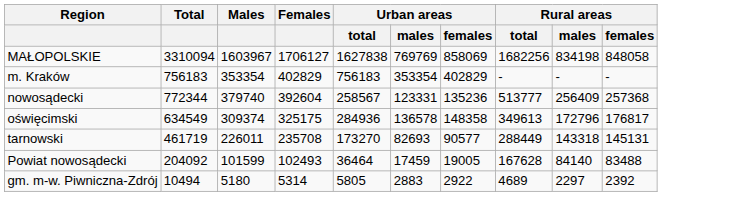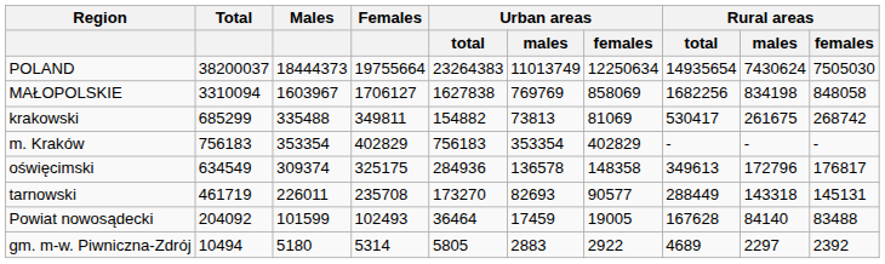 <table class="wikitable">
 <tr>
 <th>Region</th>
 <th>Total</th>
 <th>Males</th>
 <th>Females</th>
 <th colspan="3">Urban areas</th>
 <th colspan="3">Rural areas</th>
 </tr>
 <tr>
 <th></th>
 <th></th>
 <th></th>
 <th></th>
 <th>total</th>
 <th>males</th>
 <th>females</th>
 <th>total</th>
 <th>males</th>
 <th>females</th>
 </tr>
 <tr>
+<td>POLAND</td>
+<td>38200037</td>
+<td>18444373</td>
+<td>19755664</td>
+<td>23264383</td>
+<td>11013749</td>
+<td>12250634</td>
+<td>14935654</td>
+<td>7430624</td>
+<td>7505030</td>
+</tr>
+<tr>
 <td>MAŁOPOLSKIE</td>
 <td>3310094</td>
 <td>1603967</td>
 <td>1706127</td>
 <td>1627838</td>
 <td>769769</td>
 <td>858069</td>
 <td>1682256</td>
 <td>834198</td>
 <td>848058</td>
 </tr>
 <tr>
+<td>krakowski</td>
+<td>685299</td>
+<td>335488</td>
+<td>349811</td>
+<td>154882</td>
+<td>73813</td>
+<td>81069</td>
+<td>530417</td>
+<td>261675</td>
+<td>268742</td>
+</tr>
+<tr>
 <td>m. Kraków</td>
 <td>756183</td>
 <td>353354</td>
 <td>402829</td>
 <td>756183</td>
 <td>353354</td>
 <td>402829</td>
 <td>-</td>
 <td>-</td>
 <td>-</td>
-</tr>
-<tr>
-<td>nowosądecki</td>
-<td>772344</td>
-<td>379740</td>
-<td>392604</td>
-<td>258567</td>
-<td>123331</td>
-<td>135236</td>
-<td>513777</td>
-<td>256409</td>
-<td>257368</td>
 </tr>
 <tr>
 <td>oświęcimski</td>
 <td>634549</td>
 <td>309374</td>
 <td>325175</td>
 <td>284936</td>
 <td>136578</td>
 <td>148358</td>
 <td>349613</td>
 <td>172796</td>
 <td>176817</td>
 </tr>
 <tr>
 <td>tarnowski</td>
 <td>461719</td>
 <td>226011</td>
 <td>235708</td>
 <td>173270</td>
 <td>82693</td>
 <td>90577</td>
 <td>288449</td>
 <td>143318</td>
 <td>145131</td>
 </tr>
 <tr>
 <td>Powiat nowosądecki</td>
 <td>204092</td>
 <td>101599</td>
 <td>102493</td>
 <td>36464</td>
 <td>17459</td>
 <td>19005</td>
 <td>167628</td>
 <td>84140</td>
 <td>83488</td>
 </tr>
 <tr>
 <td>gm. m-w. Piwniczna-Zdrój</td>
 <td>10494</td>
 <td>5180</td>
 <td>5314</td>
 <td>5805</td>
 <td>2883</td>
 <td>2922</td>
 <td>4689</td>
 <td>2297</td>
 <td>2392</td>
 </tr>
 </table>
